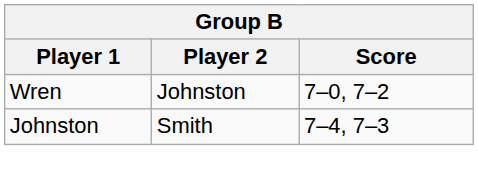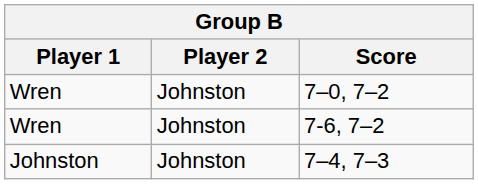 <table class="wikitable">
 <tr>
 <th colspan="3">Group B</th>
 </tr>
 <tr>
 <th width=100>Player 1</th>
 <th width=100>Player 2</th>
 <th width=120>Score</th>
 </tr>
 <tr>
 <td>Wren</td>
 <td>Johnston</td>
 <td>7–0, 7–2</td>
 </tr>
 <tr>
+<td>Wren</td>
 <td>Johnston</td>
-<td>Smith</td>
+<td>7-6, 7–2</td>
+</tr>
+<tr>
+<td>Johnston</td>
+<td>Johnston</td>
 <td>7–4, 7–3</td>
 </tr>
 </table>
